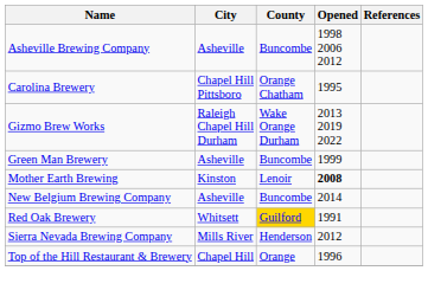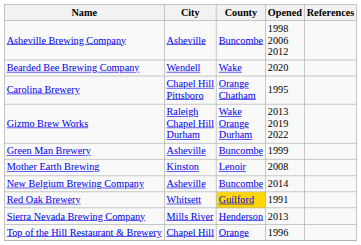 <table class="wikitable sortable">
 <tr>
 <th>Name</th>
 <th>City</th>
 <th>County</th>
 <th>Opened</th>
 <th>References</th>
 </tr>
 <tr>
 <td><a href='#'>Asheville Brewing Company</a></td>
 <td><a href='#'>Asheville</a> </td>
 <td><a href='#'>Buncombe</a></td>
 <td>1998 <br>2006 <br>2012 </td>
+<td></td>
+</tr>
+<tr>
+<td><a href='#'>Bearded Bee Brewing Company</a></td>
+<td><a href='#'>Wendell</a></td>
+<td><a href='#'>Wake</a></td>
+<td>2020</td>
 <td></td>
 </tr>
 <tr>
 <td><a href='#'>Carolina Brewery</a></td>
 <td><a href='#'>Chapel Hill</a><br><a href='#'>Pittsboro</a> </td>
 <td><a href='#'>Orange</a><br><a href='#'>Chatham</a></td>
 <td>1995 </td>
 <td></td>
 </tr>
 <tr>
 <td><a href='#'>Gizmo Brew Works</a></td>
 <td><a href='#'>Raleigh</a> <br><a href='#'>Chapel Hill</a> <br><a href='#'>Durham</a> </td>
 <td><a href='#'>Wake</a><br> <a href='#'>Orange</a><br><a href='#'>Durham</a></td>
 <td>2013<br>2019 <br>2022 </td>
 <td></td>
 </tr>
 <tr>
 <td><a href='#'>Green Man Brewery</a></td>
 <td><a href='#'>Asheville</a></td>
 <td><a href='#'>Buncombe</a></td>
 <td>1999</td>
 <td></td>
 </tr>
 <tr>
 <td><a href='#'>Mother Earth Brewing</a></td>
 <td><a href='#'>Kinston</a></td>
 <td><a href='#'>Lenoir</a></td>
-<td><strong>2008</strong></td>
+<td>2008</td>
 <td></td>
 </tr>
 <tr>
 <td><a href='#'>New Belgium Brewing Company</a></td>
 <td><a href='#'>Asheville</a></td>
 <td><a href='#'>Buncombe</a></td>
 <td>2014</td>
 <td></td>
 </tr>
 <tr>
 <td><a href='#'>Red Oak Brewery</a></td>
 <td><a href='#'>Whitsett</a></td>
 <td style="background: gold;"><a href='#'>Guilford</a></td>
 <td>1991</td>
 <td></td>
 </tr>
 <tr>
 <td><a href='#'>Sierra Nevada Brewing Company</a></td>
 <td><a href='#'>Mills River</a></td>
 <td><a href='#'>Henderson</a></td>
-<td>2012</td>
+<td>2013</td>
 <td></td>
 </tr>
 <tr>
 <td><a href='#'>Top of the Hill Restaurant & Brewery</a></td>
 <td><a href='#'>Chapel Hill</a></td>
 <td><a href='#'>Orange</a></td>
 <td>1996</td>
 <td></td>
 </tr>
 <tr>
 </tr>
 </table>
